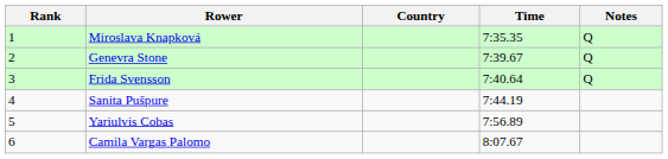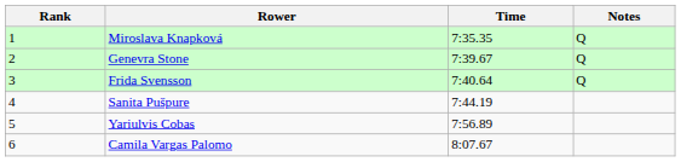 <table class="wikitable sortable" width=50%>
 <tr>
 <th>Rank</th>
 <th>Rower</th>
-<th>Country</th>
 <th>Time</th>
 <th>Notes</th>
 </tr>
 <tr bgcolor=ccffcc>
 <td>1</td>
 <td><a href='#'>Miroslava Knapková</a></td>
-<td></td>
 <td>7:35.35</td>
 <td>Q</td>
 </tr>
 <tr bgcolor=ccffcc>
 <td>2</td>
 <td><a href='#'>Genevra Stone</a></td>
-<td></td>
 <td>7:39.67</td>
 <td>Q</td>
 </tr>
 <tr bgcolor=ccffcc>
 <td>3</td>
 <td><a href='#'>Frida Svensson</a></td>
-<td></td>
 <td>7:40.64</td>
 <td>Q</td>
 </tr>
 <tr>
 <td>4</td>
 <td><a href='#'>Sanita Pušpure</a></td>
-<td></td>
 <td>7:44.19</td>
 <td></td>
 </tr>
 <tr>
 <td>5</td>
 <td><a href='#'>Yariulvis Cobas</a></td>
-<td></td>
 <td>7:56.89</td>
 <td></td>
 </tr>
 <tr>
 <td>6</td>
 <td><a href='#'>Camila Vargas Palomo</a></td>
-<td></td>
 <td>8:07.67</td>
 <td></td>
 </tr>
 </table>
